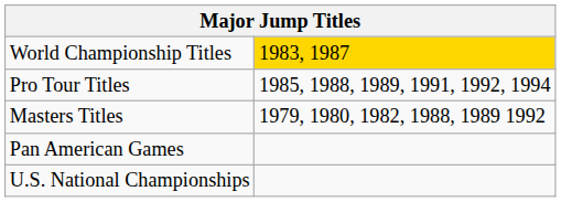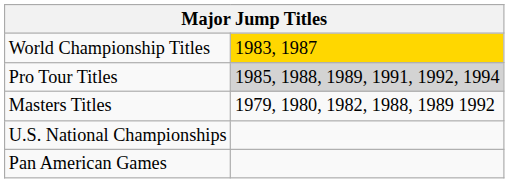 <table class="wikitable">
 <tr>
 <th colspan="2">Major Jump Titles</th>
 </tr>
 <tr>
 <td>World Championship Titles</td>
 <td style="background: gold;">1983, 1987</td>
 </tr>
 <tr>
 <td>Pro Tour Titles</td>
-<td>1985, 1988, 1989, 1991, 1992, 1994</td>
+<td style="background: lightgrey;">1985, 1988, 1989, 1991, 1992, 1994</td>
 </tr>
 <tr>
 <td>Masters Titles</td>
 <td>1979, 1980, 1982, 1988, 1989 1992</td>
 </tr>
 <tr>
+<td>U.S. National Championships</td>
+<td></td>
+</tr>
+<tr>
 <td>Pan American Games</td>
 <td></td>
 </tr>
-<tr>
-<td>U.S. National Championships</td>
-<td></td>
-</tr>
 </table>
